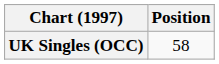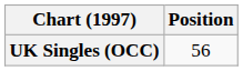 <table class="wikitable plainrowheaders" style="text-align:center">
 <tr>
 <th>Chart (1997)</th>
 <th>Position</th>
 </tr>
 <tr>
 <th scope="row">UK Singles (OCC)</th>
-<td>58</td>
+<td>56</td>
 </tr>
 </table>
